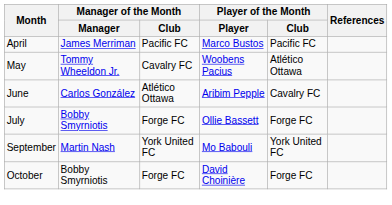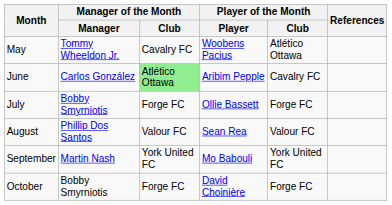 <table class="wikitable">
 <tr>
 <th rowspan="2">Month</th>
 <th colspan="2">Manager of the Month</th>
 <th colspan="2">Player of the Month</th>
 <th rowspan="2">References</th>
 </tr>
 <tr>
 <th>Manager</th>
 <th>Club</th>
 <th>Player</th>
 <th>Club</th>
 </tr>
 <tr>
-<td>April</td>
-<td> <a href='#'>James Merriman</a></td>
-<td>Pacific FC</td>
-<td> <a href='#'>Marco Bustos</a></td>
-<td>Pacific FC</td>
-<td></td>
-</tr>
-<tr>
 <td>May</td>
 <td> <a href='#'>Tommy Wheeldon Jr.</a></td>
 <td>Cavalry FC</td>
 <td> <a href='#'>Woobens Pacius</a></td>
 <td>Atlético Ottawa</td>
 <td></td>
 </tr>
 <tr>
 <td>June</td>
 <td> <a href='#'>Carlos González</a></td>
-<td>Atlético Ottawa</td>
+<td style="background: lightgreen;">Atlético Ottawa</td>
 <td> <a href='#'>Aribim Pepple</a></td>
 <td>Cavalry FC</td>
 <td></td>
 </tr>
 <tr>
 <td>July</td>
 <td> <a href='#'>Bobby Smyrniotis</a></td>
 <td>Forge FC</td>
 <td> <a href='#'>Ollie Bassett</a></td>
 <td>Forge FC</td>
+<td></td>
+</tr>
+<tr>
+<td>August</td>
+<td> <a href='#'>Phillip Dos Santos</a></td>
+<td>Valour FC</td>
+<td> <a href='#'>Sean Rea</a></td>
+<td>Valour FC</td>
 <td></td>
 </tr>
 <tr>
 <td>September</td>
 <td> <a href='#'>Martin Nash</a></td>
 <td>York United FC</td>
 <td> <a href='#'>Mo Babouli</a></td>
 <td>York United FC</td>
 <td></td>
 </tr>
 <tr>
 <td>October</td>
 <td> Bobby Smyrniotis</td>
 <td>Forge FC</td>
 <td> <a href='#'>David Choinière</a></td>
 <td>Forge FC</td>
 <td></td>
 </tr>
 </table>
